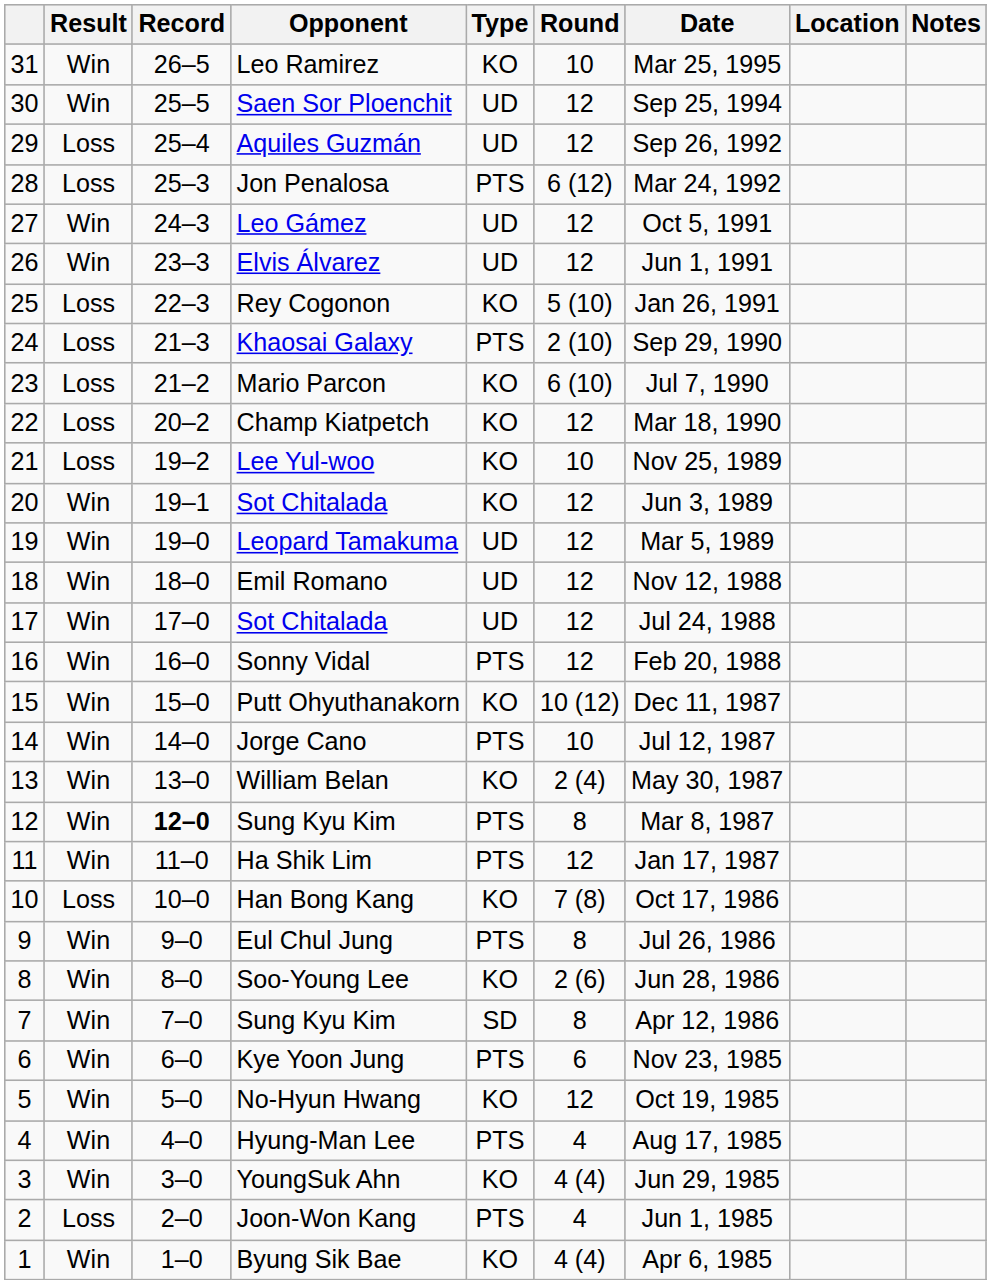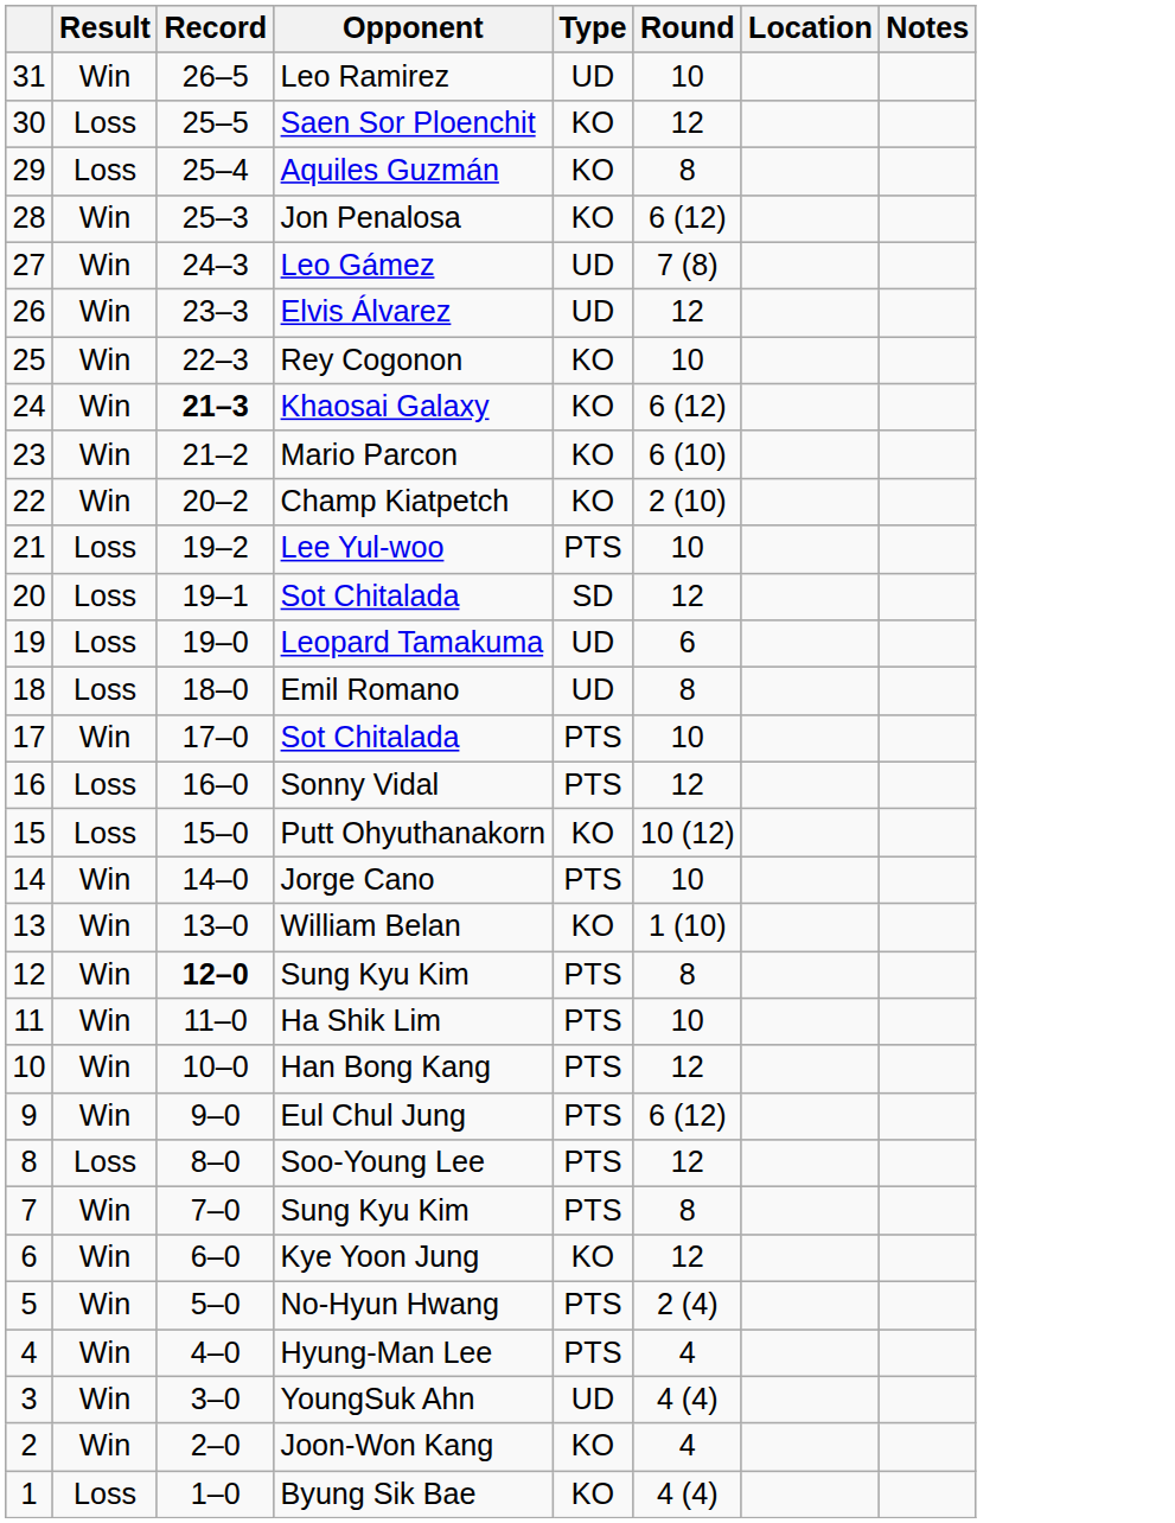 <table class=wikitable style=text-align:center>
 <tr>
 <th></th>
 <th>Result</th>
 <th>Record</th>
 <th>Opponent</th>
 <th>Type</th>
 <th>Round</th>
-<th>Date</th>
 <th>Location</th>
 <th>Notes</th>
 </tr>
 <tr>
 <td>31</td>
 <td>Win</td>
 <td>26–5</td>
 <td align=left>Leo Ramirez</td>
-<td>KO</td>
+<td>UD</td>
 <td>10</td>
-<td>Mar 25, 1995</td>
 <td align=left></td>
 <td align=left></td>
 </tr>
 <tr>
 <td>30</td>
-<td>Win</td>
+<td>Loss</td>
 <td>25–5</td>
 <td align=left><a href='#'>Saen Sor Ploenchit</a></td>
-<td>UD</td>
+<td>KO</td>
 <td>12</td>
-<td>Sep 25, 1994</td>
 <td align=left></td>
 <td align=left></td>
 </tr>
 <tr>
 <td>29</td>
 <td>Loss</td>
 <td>25–4</td>
 <td align=left><a href='#'>Aquiles Guzmán</a></td>
-<td>UD</td>
-<td>12</td>
-<td>Sep 26, 1992</td>
+<td>KO</td>
+<td>8</td>
 <td align=left></td>
 <td align=left></td>
 </tr>
 <tr>
 <td>28</td>
-<td>Loss</td>
+<td>Win</td>
 <td>25–3</td>
 <td align=left>Jon Penalosa</td>
-<td>PTS</td>
+<td>KO</td>
 <td>6 (12)</td>
-<td>Mar 24, 1992</td>
 <td align=left></td>
 <td align=left></td>
 </tr>
 <tr>
 <td>27</td>
 <td>Win</td>
 <td>24–3</td>
 <td align=left><a href='#'>Leo Gámez</a></td>
 <td>UD</td>
-<td>12</td>
-<td>Oct 5, 1991</td>
+<td>7 (8)</td>
 <td align=left></td>
 <td align=left></td>
 </tr>
 <tr>
 <td>26</td>
 <td>Win</td>
 <td>23–3</td>
 <td align=left><a href='#'>Elvis Álvarez</a></td>
 <td>UD</td>
 <td>12</td>
-<td>Jun 1, 1991</td>
 <td align=left></td>
 <td align=left></td>
 </tr>
 <tr>
 <td>25</td>
-<td>Loss</td>
+<td>Win</td>
 <td>22–3</td>
 <td align=left>Rey Cogonon</td>
 <td>KO</td>
-<td>5 (10)</td>
-<td>Jan 26, 1991</td>
+<td>10</td>
 <td align=left></td>
 <td align=left></td>
 </tr>
 <tr>
 <td>24</td>
-<td>Loss</td>
-<td>21–3</td>
+<td>Win</td>
+<td><strong>21–3</strong></td>
 <td align=left><a href='#'>Khaosai Galaxy</a></td>
-<td>PTS</td>
-<td>2 (10)</td>
-<td>Sep 29, 1990</td>
+<td>KO</td>
+<td>6 (12)</td>
 <td align=left></td>
 <td align=left></td>
 </tr>
 <tr>
 <td>23</td>
-<td>Loss</td>
+<td>Win</td>
 <td>21–2</td>
 <td align=left>Mario Parcon</td>
 <td>KO</td>
 <td>6 (10)</td>
-<td>Jul 7, 1990</td>
 <td align=left></td>
 <td align=left></td>
 </tr>
 <tr>
 <td>22</td>
-<td>Loss</td>
+<td>Win</td>
 <td>20–2</td>
 <td align=left>Champ Kiatpetch</td>
 <td>KO</td>
-<td>12</td>
-<td>Mar 18, 1990</td>
+<td>2 (10)</td>
 <td align=left></td>
 <td align=left></td>
 </tr>
 <tr>
 <td>21</td>
 <td>Loss</td>
 <td>19–2</td>
 <td align=left><a href='#'>Lee Yul-woo</a></td>
-<td>KO</td>
+<td>PTS</td>
 <td>10</td>
-<td>Nov 25, 1989</td>
 <td align=left></td>
 <td align=left></td>
 </tr>
 <tr>
 <td>20</td>
-<td>Win</td>
+<td>Loss</td>
 <td>19–1</td>
 <td align=left><a href='#'>Sot Chitalada</a></td>
-<td>KO</td>
+<td>SD</td>
 <td>12</td>
-<td>Jun 3, 1989</td>
 <td align=left></td>
 <td align=left></td>
 </tr>
 <tr>
 <td>19</td>
-<td>Win</td>
+<td>Loss</td>
 <td>19–0</td>
 <td align=left><a href='#'>Leopard Tamakuma</a></td>
 <td>UD</td>
-<td>12</td>
-<td>Mar 5, 1989</td>
+<td>6</td>
 <td align=left></td>
 <td align=left></td>
 </tr>
 <tr>
 <td>18</td>
-<td>Win</td>
+<td>Loss</td>
 <td>18–0</td>
 <td align=left>Emil Romano</td>
 <td>UD</td>
-<td>12</td>
-<td>Nov 12, 1988</td>
+<td>8</td>
 <td align=left></td>
 <td align=left></td>
 </tr>
 <tr>
 <td>17</td>
 <td>Win</td>
 <td>17–0</td>
 <td align=left><a href='#'>Sot Chitalada</a></td>
-<td>UD</td>
-<td>12</td>
-<td>Jul 24, 1988</td>
+<td>PTS</td>
+<td>10</td>
 <td align=left></td>
 <td align=left></td>
 </tr>
 <tr>
 <td>16</td>
-<td>Win</td>
+<td>Loss</td>
 <td>16–0</td>
 <td align=left>Sonny Vidal</td>
 <td>PTS</td>
 <td>12</td>
-<td>Feb 20, 1988</td>
 <td align=left></td>
 <td align=left></td>
 </tr>
 <tr>
 <td>15</td>
-<td>Win</td>
+<td>Loss</td>
 <td>15–0</td>
 <td align=left>Putt Ohyuthanakorn</td>
 <td>KO</td>
 <td>10 (12)</td>
-<td>Dec 11, 1987</td>
 <td align=left></td>
 <td align=left></td>
 </tr>
 <tr>
 <td>14</td>
 <td>Win</td>
 <td>14–0</td>
 <td align=left>Jorge Cano</td>
 <td>PTS</td>
 <td>10</td>
-<td>Jul 12, 1987</td>
 <td align=left></td>
 <td align=left></td>
 </tr>
 <tr>
 <td>13</td>
 <td>Win</td>
 <td>13–0</td>
 <td align=left>William Belan</td>
 <td>KO</td>
-<td>2 (4)</td>
-<td>May 30, 1987</td>
+<td>1 (10)</td>
 <td align=left></td>
 <td align=left></td>
 </tr>
 <tr>
 <td>12</td>
 <td>Win</td>
 <td><strong>12–0</strong></td>
 <td align=left>Sung Kyu Kim</td>
 <td>PTS</td>
 <td>8</td>
-<td>Mar 8, 1987</td>
 <td align=left></td>
 <td align=left></td>
 </tr>
 <tr>
 <td>11</td>
 <td>Win</td>
 <td>11–0</td>
 <td align=left>Ha Shik Lim</td>
 <td>PTS</td>
-<td>12</td>
-<td>Jan 17, 1987</td>
+<td>10</td>
 <td align=left></td>
 <td align=left></td>
 </tr>
 <tr>
 <td>10</td>
-<td>Loss</td>
+<td>Win</td>
 <td>10–0</td>
 <td align=left>Han Bong Kang</td>
-<td>KO</td>
-<td>7 (8)</td>
-<td>Oct 17, 1986</td>
+<td>PTS</td>
+<td>12</td>
 <td align=left></td>
 <td align=left></td>
 </tr>
 <tr>
 <td>9</td>
 <td>Win</td>
 <td>9–0</td>
 <td align=left>Eul Chul Jung</td>
 <td>PTS</td>
-<td>8</td>
-<td>Jul 26, 1986</td>
+<td>6 (12)</td>
 <td align=left></td>
 <td align=left></td>
 </tr>
 <tr>
 <td>8</td>
-<td>Win</td>
+<td>Loss</td>
 <td>8–0</td>
 <td align=left>Soo-Young Lee</td>
-<td>KO</td>
-<td>2 (6)</td>
-<td>Jun 28, 1986</td>
+<td>PTS</td>
+<td>12</td>
 <td align=left></td>
 <td align=left></td>
 </tr>
 <tr>
 <td>7</td>
 <td>Win</td>
 <td>7–0</td>
 <td align=left>Sung Kyu Kim</td>
-<td>SD</td>
+<td>PTS</td>
 <td>8</td>
-<td>Apr 12, 1986</td>
 <td align=left></td>
 <td align=left></td>
 </tr>
 <tr>
 <td>6</td>
 <td>Win</td>
 <td>6–0</td>
 <td align=left>Kye Yoon Jung</td>
-<td>PTS</td>
-<td>6</td>
-<td>Nov 23, 1985</td>
+<td>KO</td>
+<td>12</td>
 <td align=left></td>
 <td align=left></td>
 </tr>
 <tr>
 <td>5</td>
 <td>Win</td>
 <td>5–0</td>
 <td align=left>No-Hyun Hwang</td>
-<td>KO</td>
-<td>12</td>
-<td>Oct 19, 1985</td>
+<td>PTS</td>
+<td>2 (4)</td>
 <td align=left></td>
 <td align=left></td>
 </tr>
 <tr>
 <td>4</td>
 <td>Win</td>
 <td>4–0</td>
 <td align=left>Hyung-Man Lee</td>
 <td>PTS</td>
 <td>4</td>
-<td>Aug 17, 1985</td>
 <td align=left></td>
 <td align=left></td>
 </tr>
 <tr>
 <td>3</td>
 <td>Win</td>
 <td>3–0</td>
 <td align=left>YoungSuk Ahn</td>
-<td>KO</td>
+<td>UD</td>
 <td>4 (4)</td>
-<td>Jun 29, 1985</td>
 <td align=left></td>
 <td align=left></td>
 </tr>
 <tr>
 <td>2</td>
-<td>Loss</td>
+<td>Win</td>
 <td>2–0</td>
 <td align=left>Joon-Won Kang</td>
-<td>PTS</td>
+<td>KO</td>
 <td>4</td>
-<td>Jun 1, 1985</td>
 <td align=left></td>
 <td align=left></td>
 </tr>
 <tr>
 <td>1</td>
-<td>Win</td>
+<td>Loss</td>
 <td>1–0</td>
 <td align=left>Byung Sik Bae</td>
 <td>KO</td>
 <td>4 (4)</td>
-<td>Apr 6, 1985</td>
 <td align=left></td>
 <td align=left></td>
 </tr>
 </table>
